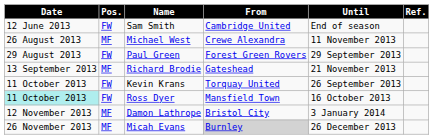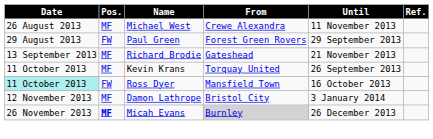 <table class="wikitable defaultcenter col1left col3left col4left col5left">
 <tr>
 <th style="background:#000; color:white;">Date</th>
 <th style="background:#000; color:white;">Pos.</th>
 <th style="background:#000; color:white;">Name</th>
 <th style="background:#000; color:white;">From</th>
 <th style="background:#000; color:white;">Until</th>
 <th style="background:#000; color:white;">Ref.</th>
-</tr>
-<tr>
-<td>12 June 2013</td>
-<td><a href='#'>FW</a></td>
-<td> Sam Smith</td>
-<td><a href='#'>Cambridge United</a></td>
-<td>End of season</td>
-<td></td>
 </tr>
 <tr>
 <td>26 August 2013</td>
 <td><a href='#'>MF</a></td>
 <td> <a href='#'>Michael West</a></td>
 <td><a href='#'>Crewe Alexandra</a></td>
 <td>11 November 2013</td>
 <td></td>
 </tr>
 <tr>
 <td>29 August 2013</td>
 <td><a href='#'>FW</a></td>
 <td> <a href='#'>Paul Green</a></td>
 <td><a href='#'>Forest Green Rovers</a></td>
 <td>29 September 2013</td>
 <td></td>
 </tr>
 <tr>
 <td>13 September 2013</td>
 <td><a href='#'>MF</a></td>
 <td> <a href='#'>Richard Brodie</a></td>
 <td><a href='#'>Gateshead</a></td>
 <td>21 November 2013</td>
 <td></td>
 </tr>
 <tr>
 <td>11 October 2013</td>
-<td><a href='#'>FW</a></td>
+<td><a href='#'>MF</a></td>
 <td> Kevin Krans</td>
 <td><a href='#'>Torquay United</a></td>
 <td>26 September 2013</td>
 <td></td>
 </tr>
 <tr>
 <td style="background: paleturquoise;">11 October 2013</td>
 <td><a href='#'>FW</a></td>
 <td> <a href='#'>Ross Dyer</a></td>
 <td><a href='#'>Mansfield Town</a></td>
 <td>16 October 2013</td>
 <td></td>
 </tr>
 <tr>
 <td>12 November 2013</td>
 <td><a href='#'>MF</a></td>
 <td> <a href='#'>Damon Lathrope</a></td>
 <td><a href='#'>Bristol City</a></td>
 <td>3 January 2014</td>
 <td></td>
 </tr>
 <tr>
 <td>26 November 2013</td>
-<td><a href='#'>MF</a></td>
+<td><strong><a href='#'>MF</a></strong></td>
 <td> <a href='#'>Micah Evans</a></td>
 <td style="background: lightgrey;"><a href='#'>Burnley</a></td>
 <td>26 December 2013</td>
 <td></td>
 </tr>
 </table>
